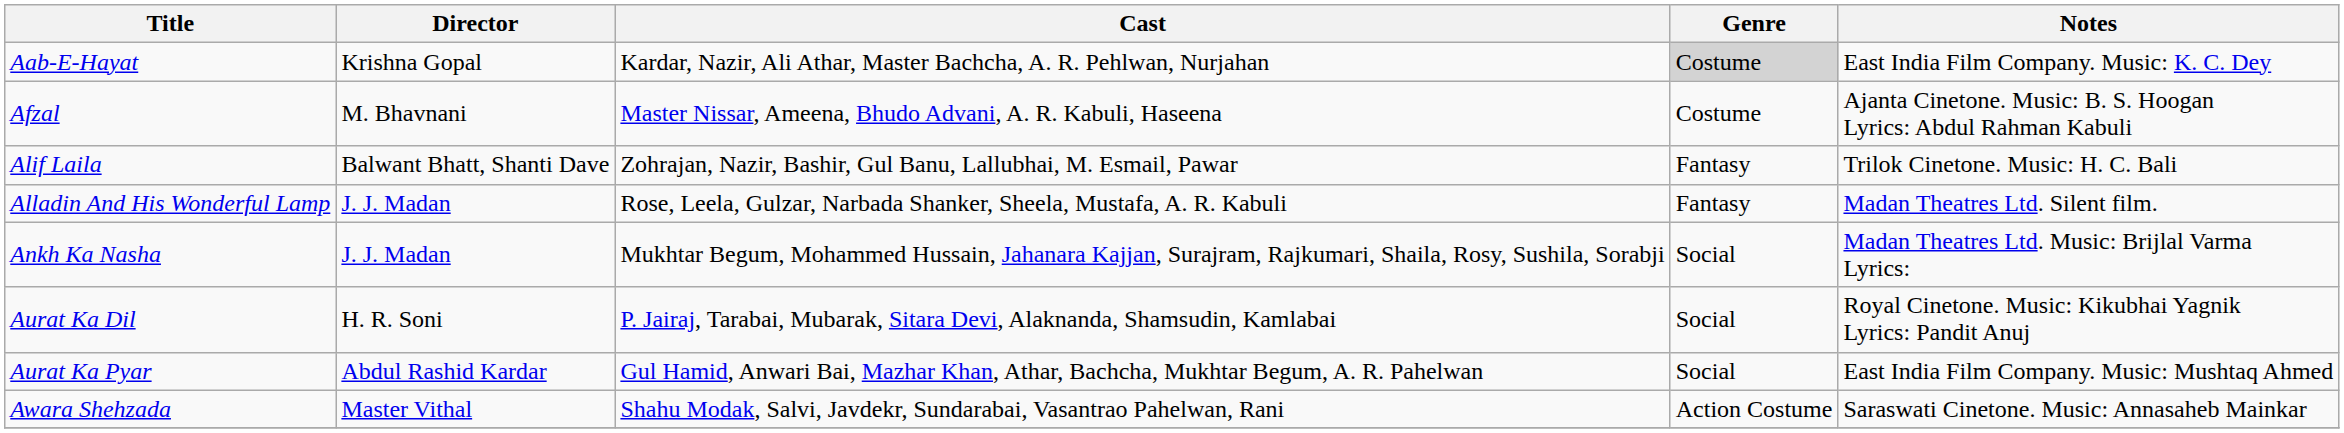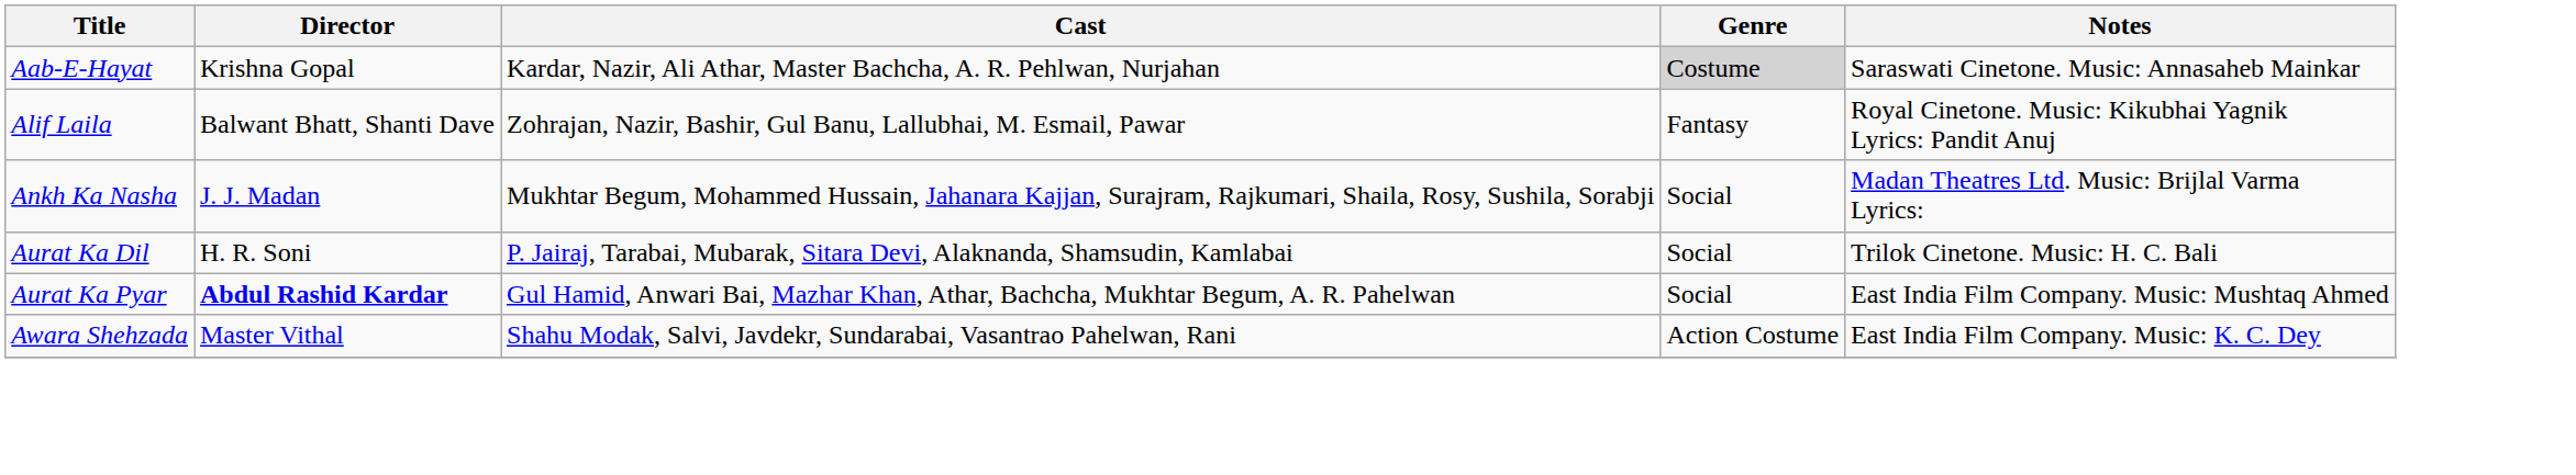 <table class="wikitable">
 <tr>
 <th>Title</th>
 <th>Director</th>
 <th>Cast</th>
 <th>Genre</th>
 <th>Notes</th>
 </tr>
 <tr>
 <td><em><a href='#'>Aab-E-Hayat</a></em></td>
 <td>Krishna Gopal</td>
 <td>Kardar, Nazir,  Ali Athar, Master Bachcha, A. R.  Pehlwan, Nurjahan</td>
 <td style="background: lightgrey;">Costume</td>
-<td>East India Film Company. Music: <a href='#'>K. C. Dey</a></td>
-</tr>
-<tr>
-<td><em><a href='#'>Afzal</a></em></td>
-<td>M. Bhavnani</td>
-<td><a href='#'>Master Nissar</a>, Ameena, <a href='#'>Bhudo Advani</a>,  A. R. Kabuli, Haseena</td>
-<td>Costume</td>
-<td>Ajanta Cinetone. Music: B. S. Hoogan<br>Lyrics: Abdul Rahman Kabuli</td>
+<td>Saraswati Cinetone. Music: Annasaheb Mainkar</td>
 </tr>
 <tr>
 <td><em><a href='#'>Alif Laila</a></em></td>
 <td>Balwant Bhatt, Shanti Dave</td>
 <td>Zohrajan, Nazir,  Bashir, Gul Banu,  Lallubhai, M. Esmail, Pawar</td>
 <td>Fantasy</td>
-<td>Trilok Cinetone. Music: H. C. Bali</td>
-</tr>
-<tr>
-<td><em><a href='#'> Alladin And His Wonderful Lamp</a></em></td>
-<td><a href='#'>J. J. Madan</a></td>
-<td>Rose,  Leela, Gulzar, Narbada Shanker, Sheela,  Mustafa, A. R. Kabuli</td>
-<td>Fantasy</td>
-<td><a href='#'>Madan Theatres Ltd</a>.  Silent film.</td>
+<td>Royal Cinetone. Music: Kikubhai Yagnik<br>Lyrics: Pandit Anuj</td>
 </tr>
 <tr>
 <td><em><a href='#'> Ankh Ka Nasha</a></em></td>
 <td><a href='#'>J. J. Madan</a></td>
 <td>Mukhtar Begum, Mohammed Hussain, <a href='#'>Jahanara Kajjan</a>,  Surajram, Rajkumari, Shaila, Rosy, Sushila, Sorabji</td>
 <td>Social</td>
 <td><a href='#'>Madan Theatres Ltd</a>.  Music: Brijlal Varma<br>Lyrics:</td>
 </tr>
 <tr>
 <td><em><a href='#'>Aurat Ka Dil</a></em></td>
 <td>H. R. Soni</td>
 <td><a href='#'>P. Jairaj</a>, Tarabai, Mubarak, <a href='#'>Sitara Devi</a>, Alaknanda, Shamsudin, Kamlabai</td>
 <td>Social</td>
-<td>Royal Cinetone. Music: Kikubhai Yagnik<br>Lyrics: Pandit Anuj</td>
+<td>Trilok Cinetone. Music: H. C. Bali</td>
 </tr>
 <tr>
 <td><em><a href='#'>Aurat Ka Pyar</a></em></td>
-<td><a href='#'>Abdul Rashid Kardar</a></td>
+<td><strong><a href='#'>Abdul Rashid Kardar</a></strong></td>
 <td><a href='#'>Gul Hamid</a>, Anwari Bai, <a href='#'>Mazhar Khan</a>,  Athar, Bachcha, Mukhtar Begum, A. R. Pahelwan</td>
 <td>Social</td>
 <td>East India Film Company. Music: Mushtaq Ahmed</td>
 </tr>
 <tr>
 <td><em><a href='#'>Awara Shehzada</a></em></td>
 <td><a href='#'>Master Vithal</a></td>
 <td><a href='#'>Shahu Modak</a>, Salvi, Javdekr, Sundarabai, Vasantrao Pahelwan, Rani</td>
 <td>Action Costume</td>
-<td>Saraswati Cinetone. Music: Annasaheb Mainkar</td>
+<td>East India Film Company. Music: <a href='#'>K. C. Dey</a></td>
 </tr>
 <tr>
 </tr>
 </table>
